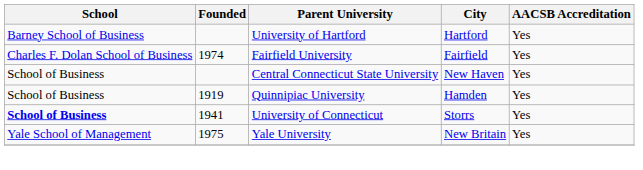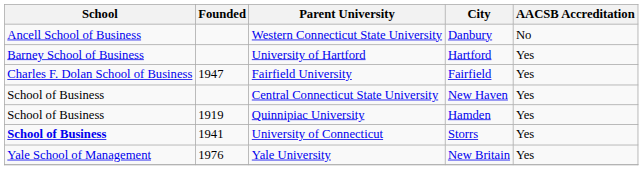 <table class="wikitable sortable">
 <tr>
 <th>School</th>
 <th>Founded</th>
 <th>Parent University</th>
 <th>City</th>
 <th>AACSB Accreditation</th>
+</tr>
+<tr>
+<td><a href='#'>Ancell School of Business</a></td>
+<td></td>
+<td><a href='#'>Western Connecticut State University</a></td>
+<td><a href='#'>Danbury</a></td>
+<td>No</td>
 </tr>
 <tr>
 <td><a href='#'>Barney School of Business</a></td>
 <td></td>
 <td><a href='#'>University of Hartford</a></td>
 <td><a href='#'>Hartford</a></td>
 <td>Yes</td>
 </tr>
 <tr>
 <td><a href='#'>Charles F. Dolan School of Business</a></td>
-<td>1974</td>
+<td>1947</td>
 <td><a href='#'>Fairfield University</a></td>
 <td><a href='#'>Fairfield</a></td>
 <td>Yes</td>
 </tr>
 <tr>
 <td>School of Business</td>
 <td></td>
 <td><a href='#'>Central Connecticut State University</a></td>
 <td><a href='#'>New Haven</a></td>
 <td>Yes</td>
 </tr>
 <tr>
 <td>School of Business</td>
 <td>1919</td>
 <td><a href='#'>Quinnipiac University</a></td>
 <td><a href='#'>Hamden</a></td>
 <td>Yes</td>
 </tr>
 <tr>
 <td><strong><a href='#'>School of Business</a></strong></td>
 <td>1941</td>
 <td><a href='#'>University of Connecticut</a></td>
 <td><a href='#'>Storrs</a></td>
 <td>Yes</td>
 </tr>
 <tr>
 <td><a href='#'>Yale School of Management</a></td>
-<td>1975</td>
+<td>1976</td>
 <td><a href='#'>Yale University</a></td>
 <td><a href='#'>New Britain</a></td>
 <td>Yes</td>
 </tr>
 <tr>
 </tr>
 </table>
